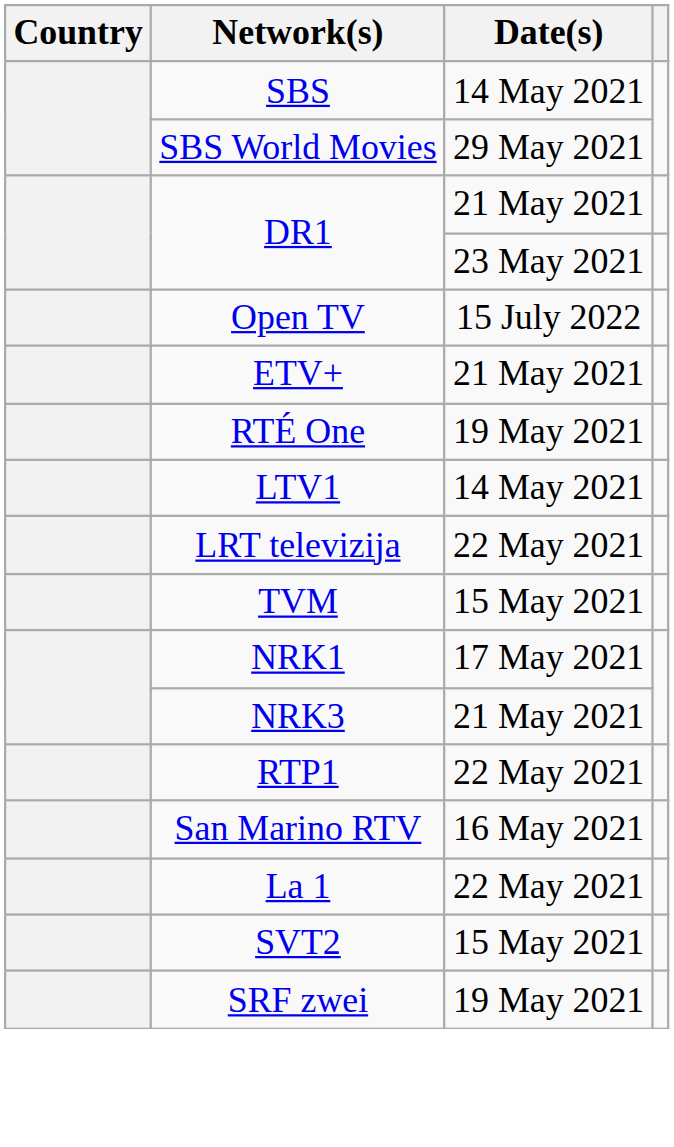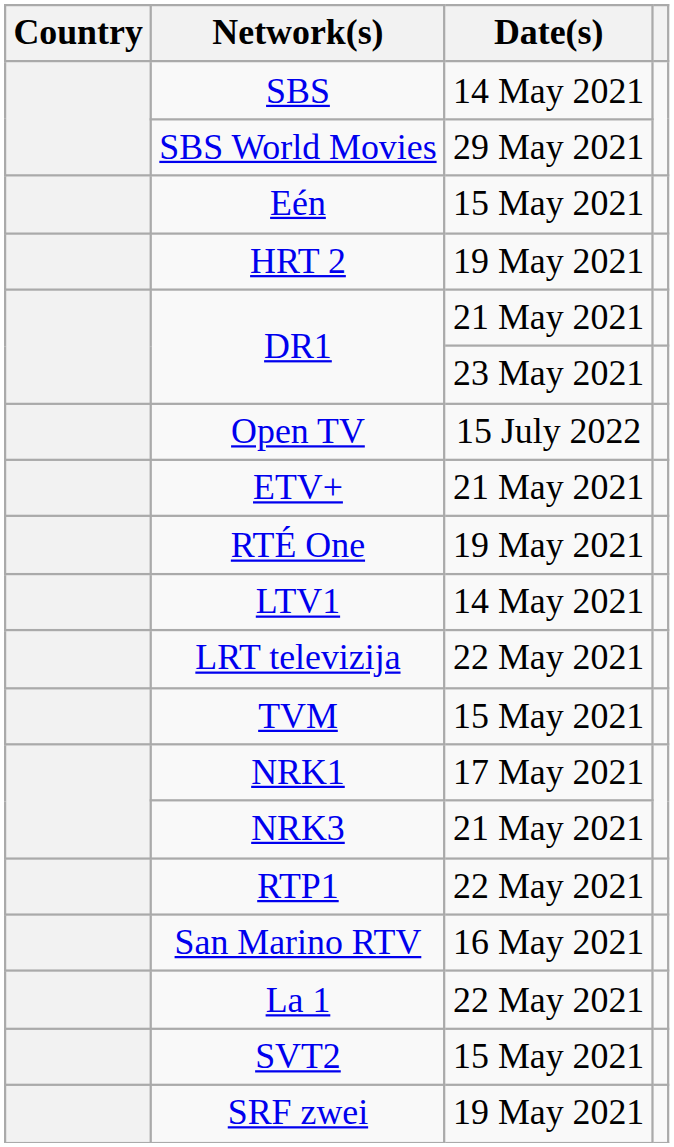 <table class="wikitable sortable plainrowheaders" style="text-align: center;">
 <tr>
 <th scope="col">Country</th>
 <th scope="col">Network(s)</th>
 <th scope="col">Date(s)</th>
 <th scope="col" class="unsortable"></th>
 </tr>
 <tr>
 <th rowspan="2" scope="row"></th>
 <td><a href='#'>SBS</a></td>
 <td>14 May 2021</td>
 <td rowspan="2"></td>
 </tr>
 <tr>
 <td><a href='#'>SBS World Movies</a></td>
 <td>29 May 2021</td>
+</tr>
+<tr>
+<th scope="row"></th>
+<td><a href='#'>Eén</a></td>
+<td>15 May 2021</td>
+<td></td>
+</tr>
+<tr>
+<th scope="row"></th>
+<td><a href='#'>HRT 2</a></td>
+<td>19 May 2021</td>
+<td></td>
 </tr>
 <tr>
 <th rowspan="2" scope="row"></th>
 <td rowspan="2"><a href='#'>DR1</a></td>
 <td>21 May 2021</td>
 <td></td>
 </tr>
 <tr>
 <td>23 May 2021</td>
 <td></td>
 </tr>
 <tr>
 <th scope="row"></th>
 <td><a href='#'>Open TV</a> </td>
 <td>15 July 2022</td>
 <td></td>
 </tr>
 <tr>
 <th scope="row"></th>
 <td><a href='#'>ETV+</a></td>
 <td>21 May 2021</td>
 <td></td>
 </tr>
 <tr>
 <th scope="row"></th>
 <td><a href='#'>RTÉ One</a></td>
 <td>19 May 2021</td>
 <td></td>
 </tr>
 <tr>
 <th scope="row"></th>
 <td><a href='#'>LTV1</a></td>
 <td>14 May 2021</td>
 <td></td>
 </tr>
 <tr>
 <th scope="row"></th>
 <td><a href='#'>LRT televizija</a></td>
 <td>22 May 2021</td>
 <td></td>
 </tr>
 <tr>
 <th scope="row"></th>
 <td><a href='#'>TVM</a></td>
 <td>15 May 2021</td>
 <td></td>
 </tr>
 <tr>
 <th rowspan="2" scope="row"></th>
 <td><a href='#'>NRK1</a></td>
 <td>17 May 2021</td>
 <td rowspan="2"></td>
 </tr>
 <tr>
 <td><a href='#'>NRK3</a></td>
 <td>21 May 2021</td>
 </tr>
 <tr>
 <th scope="row"></th>
 <td><a href='#'>RTP1</a></td>
 <td>22 May 2021</td>
 <td></td>
 </tr>
 <tr>
 <th scope="row"></th>
 <td><a href='#'>San Marino RTV</a> </td>
 <td>16 May 2021</td>
 <td></td>
 </tr>
 <tr>
 <th scope="row"></th>
 <td><a href='#'>La 1</a></td>
 <td>22 May 2021</td>
 <td></td>
 </tr>
 <tr>
 <th scope="row"></th>
 <td><a href='#'>SVT2</a></td>
 <td>15 May 2021</td>
 <td></td>
 </tr>
 <tr>
 <th scope="row"></th>
 <td><a href='#'>SRF zwei</a></td>
 <td>19 May 2021</td>
 <td></td>
 </tr>
 </table>
